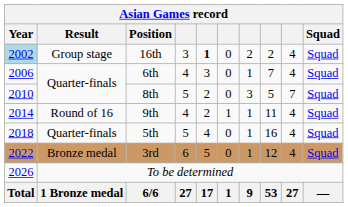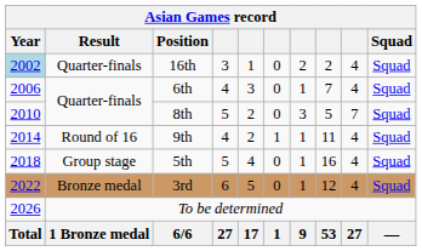 <table class="wikitable" style="text-align: center">
 <tr>
 <th colspan=10><a href='#'>Asian Games</a> record</th>
 </tr>
 <tr>
 <th>Year</th>
 <th>Result</th>
 <th>Position</th>
 <th width=20></th>
 <th width=20></th>
 <th width=20></th>
 <th width=20></th>
 <th width=20></th>
 <th width=20></th>
 <th>Squad</th>
 </tr>
 <tr>
 <td style="background: lightblue;"> <a href='#'>2002</a></td>
-<td>Group stage</td>
+<td>Quarter-finals</td>
 <td>16th</td>
 <td>3</td>
-<td><strong>1</strong></td>
+<td>1</td>
 <td>0</td>
 <td>2</td>
 <td>2</td>
 <td>4</td>
 <td><a href='#'>Squad</a></td>
 </tr>
 <tr>
 <td> <a href='#'>2006</a></td>
 <td rowspan=2>Quarter-finals</td>
 <td>6th</td>
 <td>4</td>
 <td>3</td>
 <td>0</td>
 <td>1</td>
 <td>7</td>
 <td>4</td>
 <td><a href='#'>Squad</a></td>
 </tr>
 <tr>
 <td> <a href='#'>2010</a></td>
 <td>8th</td>
 <td>5</td>
 <td>2</td>
 <td>0</td>
 <td>3</td>
 <td>5</td>
 <td>7</td>
 <td><a href='#'>Squad</a></td>
 </tr>
 <tr>
 <td> <a href='#'>2014</a></td>
 <td>Round of 16</td>
 <td>9th</td>
 <td>4</td>
 <td>2</td>
 <td>1</td>
 <td>1</td>
 <td>11</td>
 <td>4</td>
 <td><a href='#'>Squad</a></td>
 </tr>
 <tr>
 <td> <a href='#'>2018</a></td>
-<td>Quarter-finals</td>
+<td>Group stage</td>
 <td>5th</td>
 <td>5</td>
 <td>4</td>
 <td>0</td>
 <td>1</td>
 <td>16</td>
 <td>4</td>
 <td><a href='#'>Squad</a></td>
 </tr>
 <tr bgcolor=#c96>
 <td> <a href='#'>2022</a></td>
 <td>Bronze medal</td>
 <td>3rd</td>
 <td>6</td>
 <td>5</td>
 <td>0</td>
 <td>1</td>
 <td>12</td>
 <td>4</td>
 <td><a href='#'>Squad</a></td>
 </tr>
 <tr>
 <td> <a href='#'>2026</a></td>
 <td colspan=9><em>To be determined</em></td>
 </tr>
 <tr>
 <th>Total</th>
 <th>1 Bronze medal</th>
 <th>6/6</th>
 <th>27</th>
 <th>17</th>
 <th>1</th>
 <th>9</th>
 <th>53</th>
 <th>27</th>
 <th>—</th>
 </tr>
 </table>
